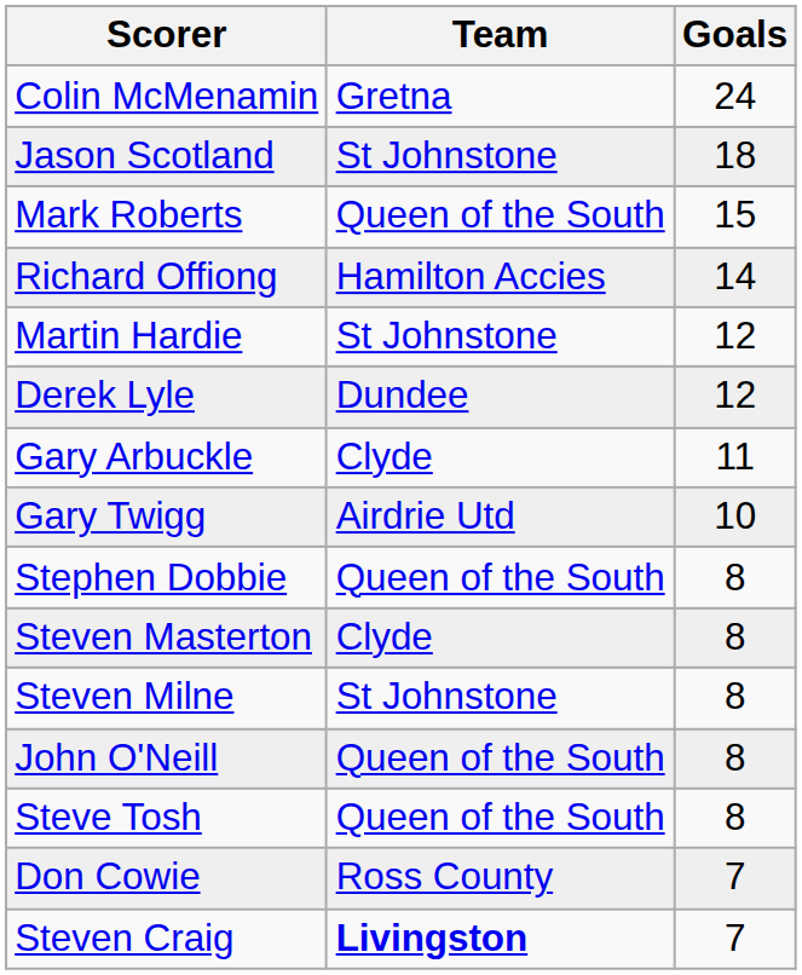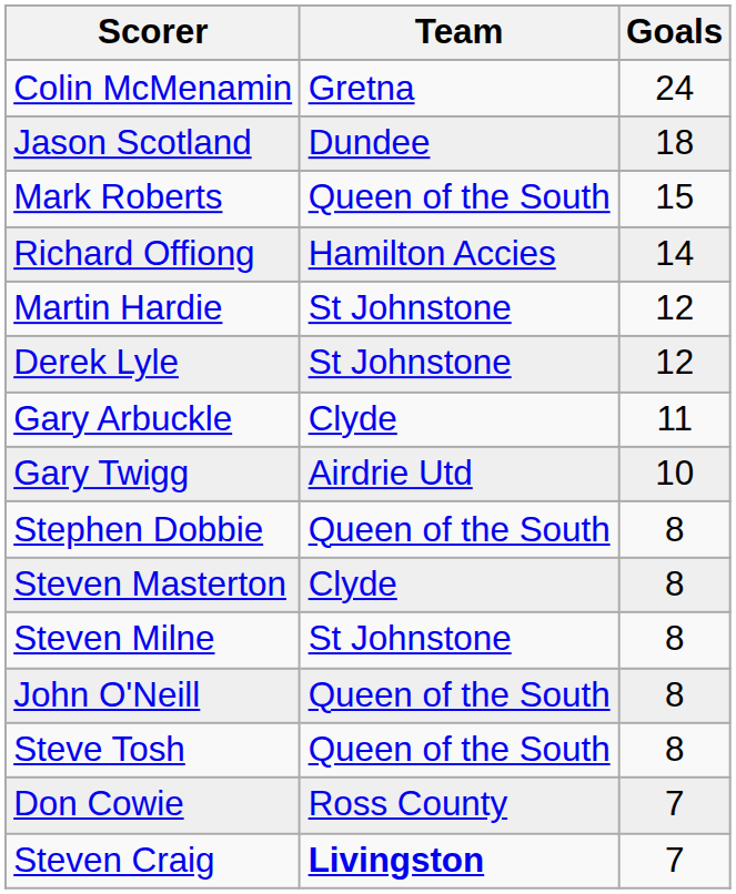 <table class="wikitable sortable">
 <tr>
 <th>Scorer</th>
 <th>Team</th>
 <th>Goals</th>
 </tr>
 <tr>
 <td> <a href='#'>Colin McMenamin</a></td>
 <td><a href='#'>Gretna</a></td>
 <td style="text-align:center;">24</td>
 </tr>
 <tr bgcolor="#EFEFEF">
 <td> <a href='#'>Jason Scotland</a></td>
-<td><a href='#'>St Johnstone</a></td>
+<td><a href='#'>Dundee</a></td>
 <td style="text-align:center;">18</td>
 </tr>
 <tr>
 <td> <a href='#'>Mark Roberts</a></td>
 <td><a href='#'>Queen of the South</a></td>
 <td style="text-align:center;">15</td>
 </tr>
 <tr bgcolor="#EFEFEF">
 <td> <a href='#'>Richard Offiong</a></td>
 <td><a href='#'>Hamilton Accies</a></td>
 <td style="text-align:center;">14</td>
 </tr>
 <tr>
 <td> <a href='#'>Martin Hardie</a></td>
 <td><a href='#'>St Johnstone</a></td>
 <td style="text-align:center;">12</td>
 </tr>
 <tr bgcolor="#EFEFEF">
 <td> <a href='#'>Derek Lyle</a></td>
-<td><a href='#'>Dundee</a></td>
+<td><a href='#'>St Johnstone</a></td>
 <td style="text-align:center;">12</td>
 </tr>
 <tr>
 <td> <a href='#'>Gary Arbuckle</a></td>
 <td><a href='#'>Clyde</a></td>
 <td style="text-align:center;">11</td>
 </tr>
 <tr bgcolor="#EFEFEF">
 <td> <a href='#'>Gary Twigg</a></td>
 <td><a href='#'>Airdrie Utd</a></td>
 <td style="text-align:center;">10</td>
 </tr>
 <tr>
 <td> <a href='#'>Stephen Dobbie</a></td>
 <td><a href='#'>Queen of the South</a></td>
 <td style="text-align:center;">8</td>
 </tr>
 <tr bgcolor="#EFEFEF">
 <td> <a href='#'>Steven Masterton</a></td>
 <td><a href='#'>Clyde</a></td>
 <td style="text-align:center;">8</td>
 </tr>
 <tr>
 <td> <a href='#'>Steven Milne</a></td>
 <td><a href='#'>St Johnstone</a></td>
 <td style="text-align:center;">8</td>
 </tr>
 <tr bgcolor="#EFEFEF">
 <td> <a href='#'>John O'Neill</a></td>
 <td><a href='#'>Queen of the South</a></td>
 <td style="text-align:center;">8</td>
 </tr>
 <tr>
 <td> <a href='#'>Steve Tosh</a></td>
 <td><a href='#'>Queen of the South</a></td>
 <td style="text-align:center;">8</td>
 </tr>
 <tr bgcolor="#EFEFEF">
 <td> <a href='#'>Don Cowie</a></td>
 <td><a href='#'>Ross County</a></td>
 <td style="text-align:center;">7</td>
 </tr>
 <tr>
 <td> <a href='#'>Steven Craig</a></td>
 <td><strong><a href='#'>Livingston</a></strong></td>
 <td style="text-align:center;">7</td>
 </tr>
 </table>
